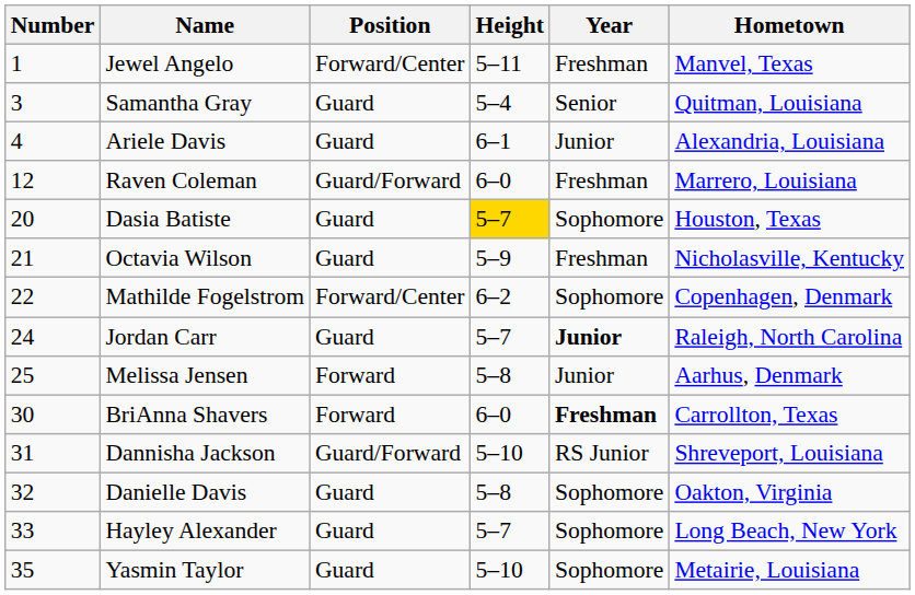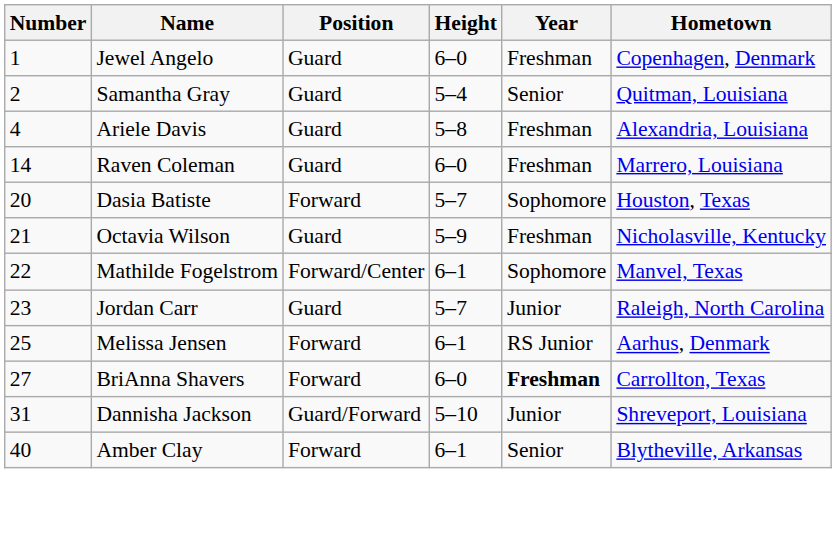 <table class="wikitable" style="font-size: 95%;">
 <tr>
 <th>Number</th>
 <th>Name</th>
 <th>Position</th>
 <th>Height</th>
 <th>Year</th>
 <th>Hometown</th>
 </tr>
 <tr>
 <td>1</td>
 <td>Jewel Angelo</td>
-<td>Forward/Center</td>
-<td>5–11</td>
+<td>Guard</td>
+<td>6–0</td>
 <td>Freshman</td>
-<td><a href='#'>Manvel, Texas</a></td>
+<td><a href='#'>Copenhagen</a>, <a href='#'>Denmark</a></td>
 </tr>
 <tr>
-<td>3</td>
+<td>2</td>
 <td>Samantha Gray</td>
 <td>Guard</td>
 <td>5–4</td>
 <td>Senior</td>
 <td><a href='#'>Quitman, Louisiana</a></td>
 </tr>
 <tr>
 <td>4</td>
 <td>Ariele Davis</td>
 <td>Guard</td>
-<td>6–1</td>
-<td>Junior</td>
+<td>5–8</td>
+<td>Freshman</td>
 <td><a href='#'>Alexandria, Louisiana</a></td>
 </tr>
 <tr>
-<td>12</td>
+<td>14</td>
 <td>Raven Coleman</td>
-<td>Guard/Forward</td>
+<td>Guard</td>
 <td>6–0</td>
 <td>Freshman</td>
 <td><a href='#'>Marrero, Louisiana</a></td>
 </tr>
 <tr>
 <td>20</td>
 <td>Dasia Batiste</td>
-<td>Guard</td>
-<td style="background: gold;">5–7</td>
+<td>Forward</td>
+<td>5–7</td>
 <td>Sophomore</td>
 <td><a href='#'>Houston</a>, <a href='#'>Texas</a></td>
 </tr>
 <tr>
 <td>21</td>
 <td>Octavia Wilson</td>
 <td>Guard</td>
 <td>5–9</td>
 <td>Freshman</td>
 <td><a href='#'>Nicholasville, Kentucky</a></td>
 </tr>
 <tr>
 <td>22</td>
 <td>Mathilde Fogelstrom</td>
 <td>Forward/Center</td>
-<td>6–2</td>
+<td>6–1</td>
 <td>Sophomore</td>
-<td><a href='#'>Copenhagen</a>, <a href='#'>Denmark</a></td>
+<td><a href='#'>Manvel, Texas</a></td>
 </tr>
 <tr>
-<td>24</td>
+<td>23</td>
 <td>Jordan Carr</td>
 <td>Guard</td>
 <td>5–7</td>
-<td><strong>Junior</strong></td>
+<td>Junior</td>
 <td><a href='#'>Raleigh, North Carolina</a></td>
 </tr>
 <tr>
 <td>25</td>
 <td>Melissa Jensen</td>
 <td>Forward</td>
-<td>5–8</td>
-<td>Junior</td>
+<td>6–1</td>
+<td>RS Junior</td>
 <td><a href='#'>Aarhus</a>, <a href='#'>Denmark</a></td>
 </tr>
 <tr>
-<td>30</td>
+<td>27</td>
 <td>BriAnna Shavers</td>
 <td>Forward</td>
 <td>6–0</td>
 <td><strong>Freshman</strong></td>
 <td><a href='#'>Carrollton, Texas</a></td>
 </tr>
 <tr>
 <td>31</td>
 <td>Dannisha Jackson</td>
 <td>Guard/Forward</td>
 <td>5–10</td>
-<td>RS Junior</td>
+<td>Junior</td>
 <td><a href='#'>Shreveport, Louisiana</a></td>
 </tr>
 <tr>
-<td>32</td>
-<td>Danielle Davis</td>
-<td>Guard</td>
-<td>5–8</td>
-<td>Sophomore</td>
-<td><a href='#'>Oakton, Virginia</a></td>
-</tr>
-<tr>
-<td>33</td>
-<td>Hayley Alexander</td>
-<td>Guard</td>
-<td>5–7</td>
-<td>Sophomore</td>
-<td><a href='#'>Long Beach, New York</a></td>
-</tr>
-<tr>
-<td>35</td>
-<td>Yasmin Taylor</td>
-<td>Guard</td>
-<td>5–10</td>
-<td>Sophomore</td>
-<td><a href='#'>Metairie, Louisiana</a></td>
+<td>40</td>
+<td>Amber Clay</td>
+<td>Forward</td>
+<td>6–1</td>
+<td>Senior</td>
+<td><a href='#'>Blytheville, Arkansas</a></td>
 </tr>
 </table>
